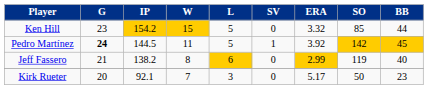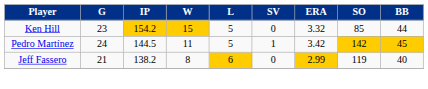 <table class="wikitable sortable">
 <tr>
 <th style="background:#003087;color:#FFFFFF;" width="16%">Player</th>
 <th style="background:#003087;color:#FFFFFF;" width="9%">G</th>
 <th style="background:#003087;color:#FFFFFF;" width="9%">IP</th>
 <th style="background:#003087;color:#FFFFFF;" width="9%">W</th>
 <th style="background:#003087;color:#FFFFFF;" width="9%">L</th>
 <th style="background:#003087;color:#FFFFFF;" width="9%">SV</th>
 <th style="background:#003087;color:#FFFFFF;" width="9%">ERA</th>
 <th style="background:#003087;color:#FFFFFF;" width="9%">SO</th>
 <th style="background:#003087;color:#FFFFFF;" width="9%">BB</th>
 </tr>
 <tr align="center">
 <td><a href='#'>Ken Hill</a></td>
 <td>23</td>
 <td bgcolor="#FFCC00">154.2</td>
 <td bgcolor="#FFCC00">15</td>
 <td>5</td>
 <td>0</td>
 <td>3.32</td>
 <td>85</td>
 <td>44</td>
 </tr>
 <tr align="center">
 <td><a href='#'>Pedro Martínez</a></td>
-<td><strong>24</strong></td>
+<td>24</td>
 <td>144.5</td>
 <td>11</td>
 <td>5</td>
 <td>1</td>
-<td>3.92</td>
+<td>3.42</td>
 <td bgcolor="#FFCC00">142</td>
 <td bgcolor="#FFCC00">45</td>
 </tr>
 <tr align="center">
 <td><a href='#'>Jeff Fassero</a></td>
 <td>21</td>
 <td>138.2</td>
 <td>8</td>
 <td bgcolor="#FFCC00">6</td>
 <td>0</td>
 <td bgcolor="#FFCC00">2.99</td>
 <td>119</td>
 <td>40</td>
 </tr>
 <tr align="center">
 </tr>
-<tr align="center">
-<td><a href='#'>Kirk Rueter</a></td>
-<td>20</td>
-<td>92.1</td>
-<td>7</td>
-<td>3</td>
-<td>0</td>
-<td>5.17</td>
-<td>50</td>
-<td>23</td>
-</tr>
 </table>
